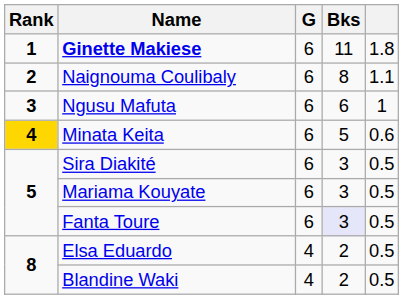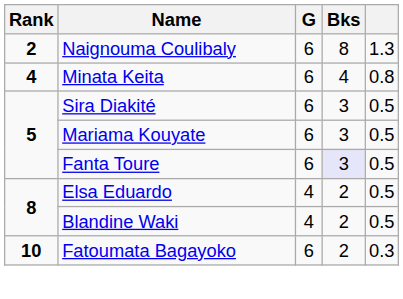 <table class="wikitable" style="font-size:90%;">
 <tr>
 <th width=10px>Rank</th>
 <th width=180px>Name</th>
 <th width=15px>G</th>
 <th width=10px>Bks</th>
 <th width=10px></th>
 </tr>
 <tr align=center>
-<td><strong>1</strong></td>
-<td align=left> <strong><a href='#'>Ginette Makiese</a></strong></td>
-<td>6</td>
-<td>11</td>
-<td>1.8</td>
-</tr>
-<tr align=center>
 <td><strong>2</strong></td>
 <td align=left> <a href='#'>Naignouma Coulibaly</a></td>
 <td>6</td>
 <td>8</td>
-<td>1.1</td>
+<td>1.3</td>
 </tr>
 <tr align=center>
-<td><strong>3</strong></td>
-<td align=left> <a href='#'>Ngusu Mafuta</a></td>
-<td>6</td>
-<td>6</td>
-<td>1</td>
-</tr>
-<tr align=center>
-<td style="background: gold;"><strong>4</strong></td>
+<td><strong>4</strong></td>
 <td align=left> <a href='#'>Minata Keita</a></td>
 <td>6</td>
-<td>5</td>
-<td>0.6</td>
+<td>4</td>
+<td>0.8</td>
 </tr>
 <tr align=center>
 <td rowspan=3><strong>5</strong></td>
 <td align=left> <a href='#'>Sira Diakité</a></td>
 <td>6</td>
 <td>3</td>
 <td>0.5</td>
 </tr>
 <tr align=center>
 <td align=left> <a href='#'>Mariama Kouyate</a></td>
 <td>6</td>
 <td>3</td>
 <td>0.5</td>
 </tr>
 <tr align=center>
 <td align=left> <a href='#'>Fanta Toure</a></td>
 <td>6</td>
 <td style="background: lavender;">3</td>
 <td>0.5</td>
 </tr>
 <tr align=center>
 <td rowspan=2><strong>8</strong></td>
 <td align=left> <a href='#'>Elsa Eduardo</a></td>
 <td>4</td>
 <td>2</td>
 <td>0.5</td>
 </tr>
 <tr align=center>
 <td align=left> <a href='#'>Blandine Waki</a></td>
 <td>4</td>
 <td>2</td>
 <td>0.5</td>
 </tr>
+<tr align=center>
+<td><strong>10</strong></td>
+<td align=left> <a href='#'>Fatoumata Bagayoko</a></td>
+<td>6</td>
+<td>2</td>
+<td>0.3</td>
+</tr>
 </table>
